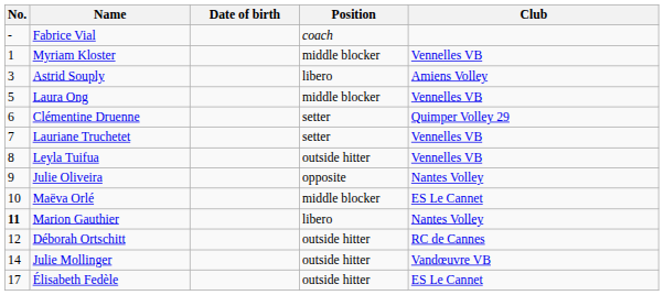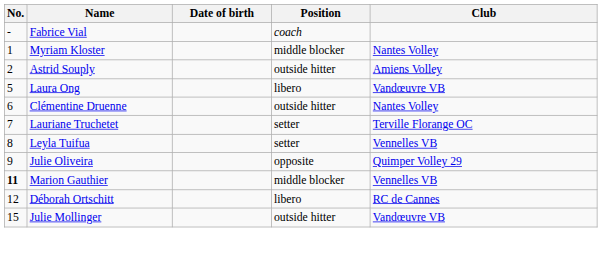 <table class=wikitable sortable style=font-size:100%; text-align:center;>
 <tr>
 <th>No.</th>
 <th style=width:12em>Name</th>
 <th style=width:8em>Date of birth</th>
 <th style=width:8em>Position</th>
 <th style=width:19em>Club</th>
 </tr>
 <tr>
 <td>-</td>
 <td><a href='#'>Fabrice Vial</a></td>
 <td></td>
 <td><em>coach</em></td>
 <td></td>
 </tr>
 <tr>
 <td>1</td>
 <td><a href='#'>Myriam Kloster </a></td>
 <td></td>
 <td>middle blocker</td>
-<td> <a href='#'>Vennelles VB</a></td>
+<td> <a href='#'>Nantes Volley</a></td>
 </tr>
 <tr>
-<td>3</td>
+<td>2</td>
 <td><a href='#'>Astrid Souply</a></td>
 <td></td>
-<td>libero</td>
+<td>outside hitter</td>
 <td> <a href='#'>Amiens Volley</a></td>
 </tr>
 <tr>
 <td>5</td>
 <td><a href='#'>Laura Ong</a></td>
 <td></td>
-<td>middle blocker</td>
-<td> <a href='#'>Vennelles VB</a></td>
+<td>libero</td>
+<td> <a href='#'>Vandœuvre VB</a></td>
 </tr>
 <tr>
 <td>6</td>
 <td><a href='#'>Clémentine Druenne</a></td>
 <td></td>
-<td>setter</td>
-<td> <a href='#'>Quimper Volley 29</a></td>
+<td>outside hitter</td>
+<td> <a href='#'>Nantes Volley</a></td>
 </tr>
 <tr>
 <td>7</td>
 <td><a href='#'>Lauriane Truchetet</a></td>
 <td></td>
 <td>setter</td>
-<td> <a href='#'>Vennelles VB</a></td>
+<td> <a href='#'>Terville Florange OC</a></td>
 </tr>
 <tr>
 <td>8</td>
 <td><a href='#'>Leyla Tuifua</a></td>
 <td></td>
-<td>outside hitter</td>
+<td>setter</td>
 <td> <a href='#'>Vennelles VB</a></td>
 </tr>
 <tr>
 <td>9</td>
 <td><a href='#'>Julie Oliveira</a></td>
 <td></td>
 <td>opposite</td>
-<td> <a href='#'>Nantes Volley</a></td>
-</tr>
-<tr>
-<td>10</td>
-<td><a href='#'>Maëva Orlé</a></td>
-<td></td>
-<td>middle blocker</td>
-<td> <a href='#'>ES Le Cannet</a></td>
+<td> <a href='#'>Quimper Volley 29</a></td>
 </tr>
 <tr>
 <td><strong>11</strong></td>
 <td><a href='#'>Marion Gauthier</a></td>
 <td></td>
-<td>libero</td>
-<td> <a href='#'>Nantes Volley</a></td>
+<td>middle blocker</td>
+<td> <a href='#'>Vennelles VB</a></td>
 </tr>
 <tr>
 <td>12</td>
 <td><a href='#'>Déborah Ortschitt</a></td>
 <td></td>
-<td>outside hitter</td>
+<td>libero</td>
 <td> <a href='#'>RC de Cannes</a></td>
 </tr>
 <tr>
-<td>14</td>
+<td>15</td>
 <td><a href='#'>Julie Mollinger</a></td>
 <td></td>
 <td>outside hitter</td>
 <td> <a href='#'>Vandœuvre VB</a></td>
 </tr>
-<tr>
-<td>17</td>
-<td><a href='#'>Élisabeth Fedèle</a></td>
-<td></td>
-<td>outside hitter</td>
-<td> <a href='#'>ES Le Cannet</a></td>
-</tr>
 </table>
